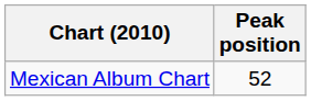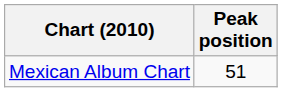 <table class="wikitable sortable">
 <tr>
 <th>Chart (2010)</th>
 <th>Peak<br>position</th>
 </tr>
 <tr>
 <td><a href='#'>Mexican Album Chart</a></td>
-<td style="text-align:center;">52</td>
+<td style="text-align:center;">51</td>
 </tr>
 </table>
